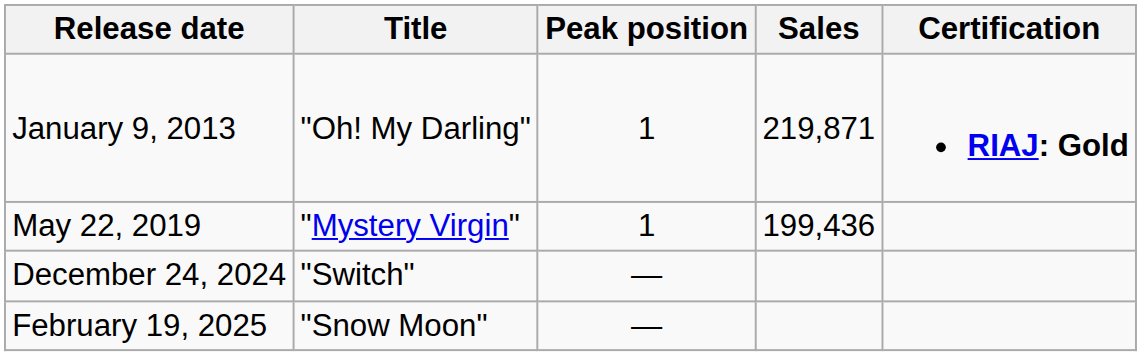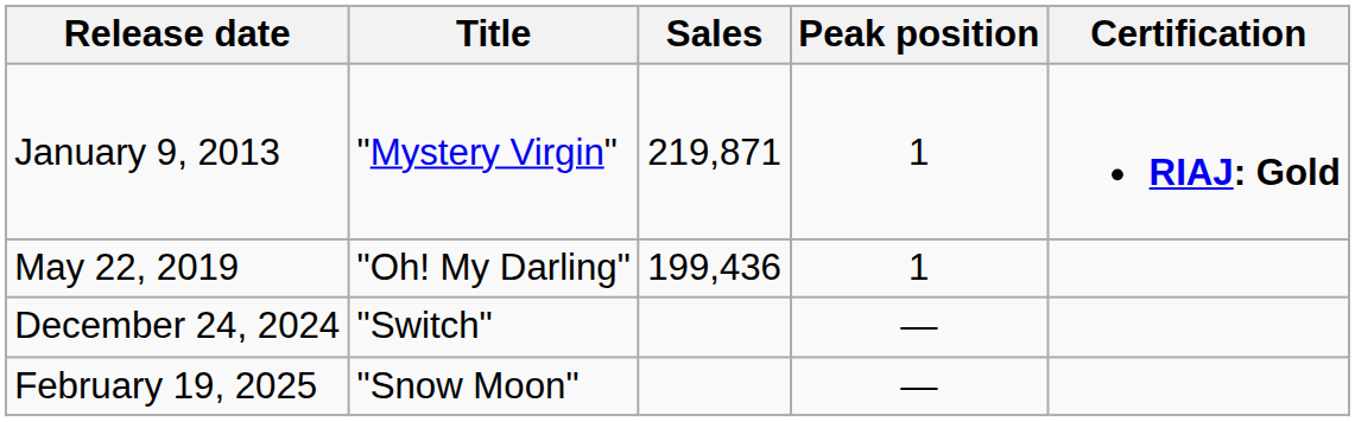 <table class="wikitable">
 <tr>
 <th>Release date</th>
 <th>Title</th>
+<th>Sales</th>
 <th>Peak position</th>
-<th>Sales</th>
 <th>Certification</th>
 </tr>
 <tr>
 <td>January 9, 2013</td>
-<td>"Oh! My Darling"<br></td>
+<td>"<a href='#'>Mystery Virgin</a>"</td>
+<td>219,871</td>
 <td style="text-align:center;">1</td>
-<td>219,871</td>
 <td><strong><br><ul><li><a href='#'>RIAJ</a>: Gold</li></ul></strong></td>
 </tr>
 <tr>
 <td>May 22, 2019</td>
-<td>"<a href='#'>Mystery Virgin</a>"</td>
+<td>"Oh! My Darling"<br></td>
+<td>199,436</td>
 <td style="text-align:center;">1</td>
-<td>199,436</td>
 <td></td>
 </tr>
 <tr>
 <td>December 24, 2024</td>
 <td>"Switch"<br></td>
+<td></td>
 <td style="text-align:center;">—</td>
-<td></td>
 <td></td>
 </tr>
 <tr>
 <td>February 19, 2025</td>
 <td>"Snow Moon"<br></td>
+<td></td>
 <td style="text-align:center;">—</td>
-<td></td>
 <td></td>
 </tr>
 </table>
